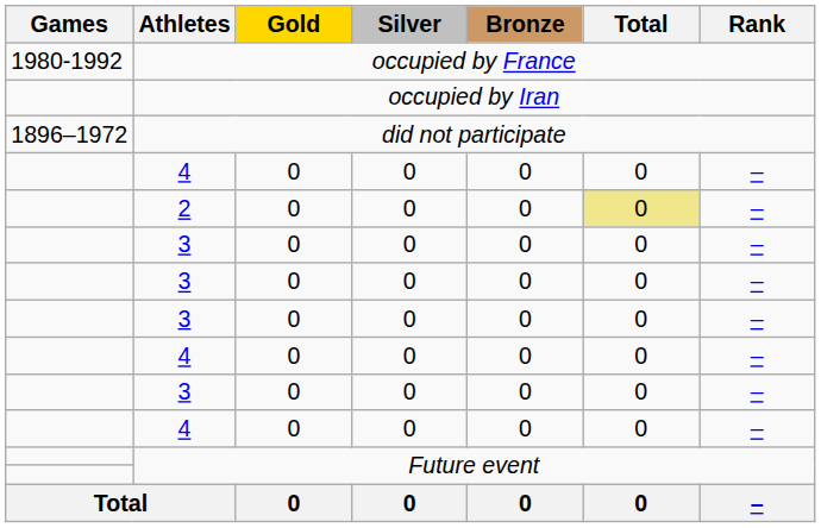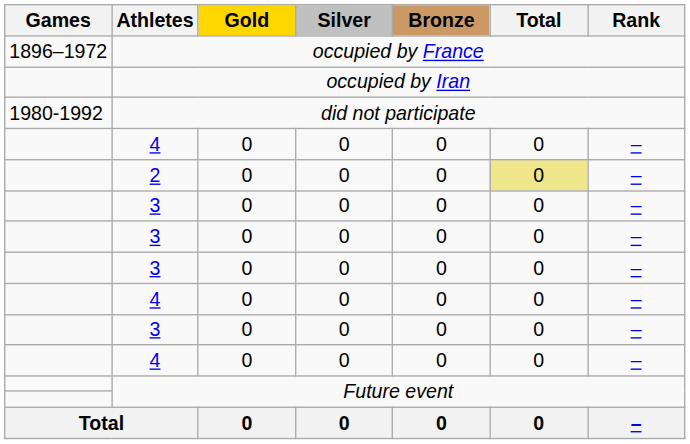 <table class="wikitable" style="text-align:center; font-size:90%;">
 <tr>
 <th>Games</th>
 <th>Athletes</th>
 <td style="background:gold; width:4.5em; font-weight:bold;">Gold</td>
 <td style="background:silver; width:4.5em; font-weight:bold;">Silver</td>
 <td style="background:#cc9966; width:4.5em; font-weight:bold;">Bronze</td>
 <th style="width:4.5em; font-weight:bold;">Total</th>
 <th style="width:4.5em; font-weight:bold;">Rank</th>
 </tr>
 <tr>
-<td align=left>1980-1992</td>
+<td align=left>1896–1972</td>
 <td colspan=6><em>occupied by  <a href='#'>France</a></em></td>
 </tr>
 <tr>
 <td align=left></td>
 <td colspan=6><em>occupied by  <a href='#'>Iran</a></em></td>
 </tr>
 <tr>
-<td align=left>1896–1972</td>
+<td align=left>1980-1992</td>
 <td colspan=6;><em>did not participate</em></td>
 </tr>
 <tr>
 <td align=left></td>
 <td><a href='#'>4</a></td>
 <td>0</td>
 <td>0</td>
 <td>0</td>
 <td>0</td>
 <td><a href='#'>–</a></td>
 </tr>
 <tr>
 <td align=left></td>
 <td><a href='#'>2</a></td>
 <td>0</td>
 <td>0</td>
 <td>0</td>
 <td style="background: khaki;">0</td>
 <td><a href='#'>–</a></td>
 </tr>
 <tr>
 <td align=left></td>
 <td><a href='#'>3</a></td>
 <td>0</td>
 <td>0</td>
 <td>0</td>
 <td>0</td>
 <td><a href='#'>–</a></td>
 </tr>
 <tr>
 <td align=left></td>
 <td><a href='#'>3</a></td>
 <td>0</td>
 <td>0</td>
 <td>0</td>
 <td>0</td>
 <td><a href='#'>–</a></td>
 </tr>
 <tr>
 <td align=left></td>
 <td><a href='#'>3</a></td>
 <td>0</td>
 <td>0</td>
 <td>0</td>
 <td>0</td>
 <td><a href='#'>–</a></td>
 </tr>
 <tr>
 <td align=left></td>
 <td><a href='#'>4</a></td>
 <td>0</td>
 <td>0</td>
 <td>0</td>
 <td>0</td>
 <td><a href='#'>–</a></td>
 </tr>
 <tr>
 <td align=left></td>
 <td><a href='#'>3</a></td>
 <td>0</td>
 <td>0</td>
 <td>0</td>
 <td>0</td>
 <td><a href='#'>–</a></td>
 </tr>
 <tr>
 <td align=left></td>
 <td><a href='#'>4</a></td>
 <td>0</td>
 <td>0</td>
 <td>0</td>
 <td>0</td>
 <td><a href='#'>–</a></td>
 </tr>
 <tr>
 <td align=left></td>
 <td colspan=6; rowspan=2><em>Future event</em></td>
 </tr>
 <tr>
 <td align=left></td>
 </tr>
 <tr>
 <th colspan=2>Total</th>
 <th>0</th>
 <th>0</th>
 <th>0</th>
 <th>0</th>
 <th><a href='#'>–</a></th>
 </tr>
 </table>
